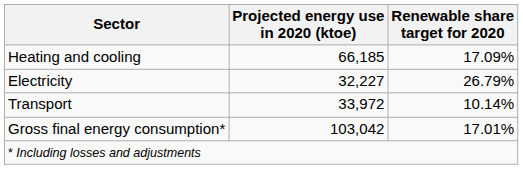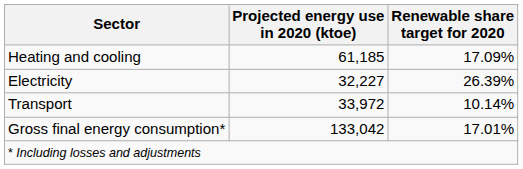 <table class="wikitable">
 <tr>
 <th>Sector</th>
 <th>Projected energy use<br>in 2020 (ktoe)</th>
 <th>Renewable share<br>target for 2020</th>
 </tr>
 <tr>
 <td>Heating and cooling</td>
-<td style="text-align:right;">66,185</td>
+<td style="text-align:right;">61,185</td>
 <td style="text-align:right;">17.09%</td>
 </tr>
 <tr>
 <td>Electricity</td>
 <td style="text-align:right;">32,227</td>
-<td style="text-align:right;">26.79%</td>
+<td style="text-align:right;">26.39%</td>
 </tr>
 <tr>
 <td>Transport</td>
 <td style="text-align:right;">33,972</td>
 <td style="text-align:right;">10.14%</td>
 </tr>
 <tr>
 <td>Gross final energy consumption*</td>
-<td style="text-align:right;">103,042</td>
+<td style="text-align:right;">133,042</td>
 <td style="text-align:right;">17.01%</td>
 </tr>
 <tr>
 <td colspan=3><small>* <em>Including losses and adjustments</em></small></td>
 </tr>
 </table>
